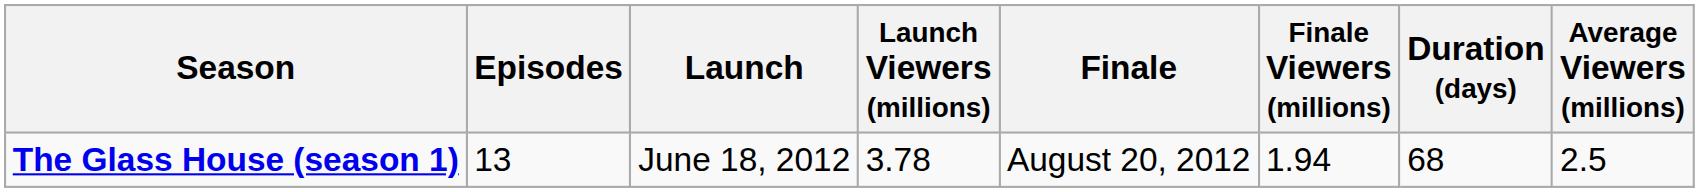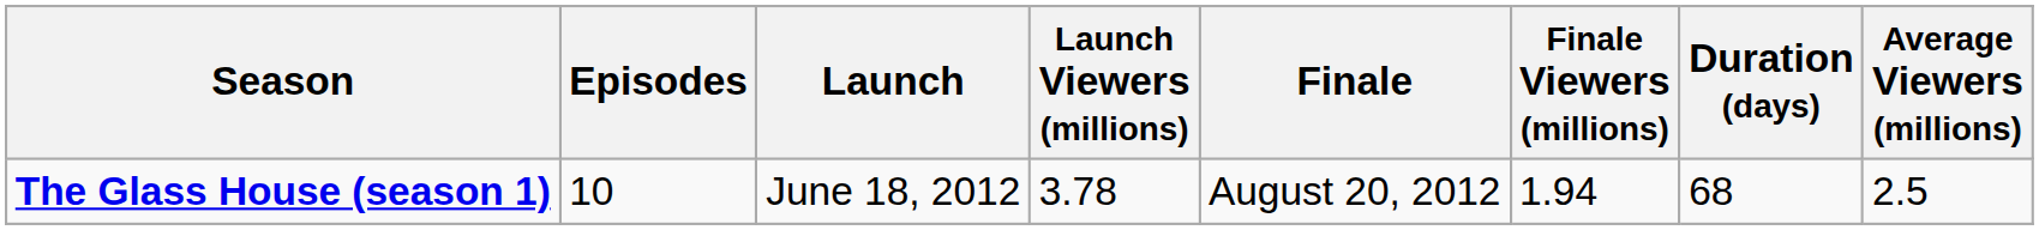 <table class= "wikitable sortable">
 <tr>
 <th>Season</th>
 <th>Episodes</th>
 <th>Launch</th>
 <th><small>Launch</small><br>Viewers<br><small>(millions)</small></th>
 <th>Finale</th>
 <th><small>Finale</small><br>Viewers<br><small>(millions)</small></th>
 <th>Duration<br><small>(days)</small></th>
 <th><small>Average</small><br>Viewers<br><small>(millions)</small></th>
 </tr>
 <tr>
 <td><strong><a href='#'>The Glass House (season 1)</a></strong></td>
-<td>13</td>
+<td>10</td>
 <td>June 18, 2012</td>
 <td>3.78</td>
 <td>August 20, 2012</td>
 <td>1.94</td>
 <td>68</td>
 <td>2.5</td>
 </tr>
 </table>
